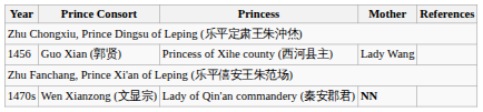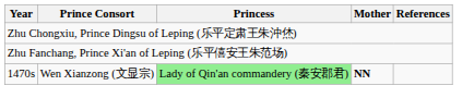 <table class="wikitable">
 <tr>
 <th>Year</th>
 <th>Prince Consort</th>
 <th>Princess</th>
 <th>Mother</th>
 <th>References</th>
 </tr>
 <tr>
 <td colspan="5">Zhu Chongxiu, Prince Dingsu of Leping (乐平定肃王朱沖烋)</td>
 </tr>
 <tr>
-<td>1456</td>
-<td>Guo Xian (郭贤)</td>
-<td>Princess of Xihe county (西河县主)</td>
-<td>Lady Wang</td>
-<td></td>
-</tr>
-<tr>
 <td colspan="5">Zhu Fanchang, Prince Xi'an of Leping (乐平僖安王朱范场)</td>
 </tr>
 <tr>
 <td>1470s</td>
 <td>Wen Xianzong (文显宗)</td>
-<td>Lady of Qin'an commandery (秦安郡君)</td>
+<td style="background: lightgreen;">Lady of Qin'an commandery (秦安郡君)</td>
 <td><strong>NN</strong></td>
 <td></td>
 </tr>
 </table>
